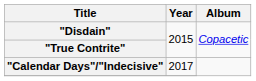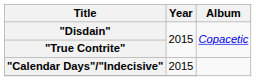 <table class="wikitable plainrowheaders" style="text-align:center;">
 <tr>
 <th scope=col>Title</th>
 <th scope=col>Year</th>
 <th scope=col>Album</th>
 </tr>
 <tr>
 <th scope="row">"Disdain"</th>
 <td rowspan="2">2015</td>
 <td rowspan="2" style="text-align:left;"><em><a href='#'>Copacetic</a></em></td>
 </tr>
 <tr>
 <th scope="row">"True Contrite"</th>
 </tr>
 <tr>
 <th scope="row">"Calendar Days"/"Indecisive"</th>
-<td>2017</td>
+<td>2015</td>
 <td rowspan="2" style="text-align:left;"></td>
 </tr>
 <tr>
 </tr>
 </table>
